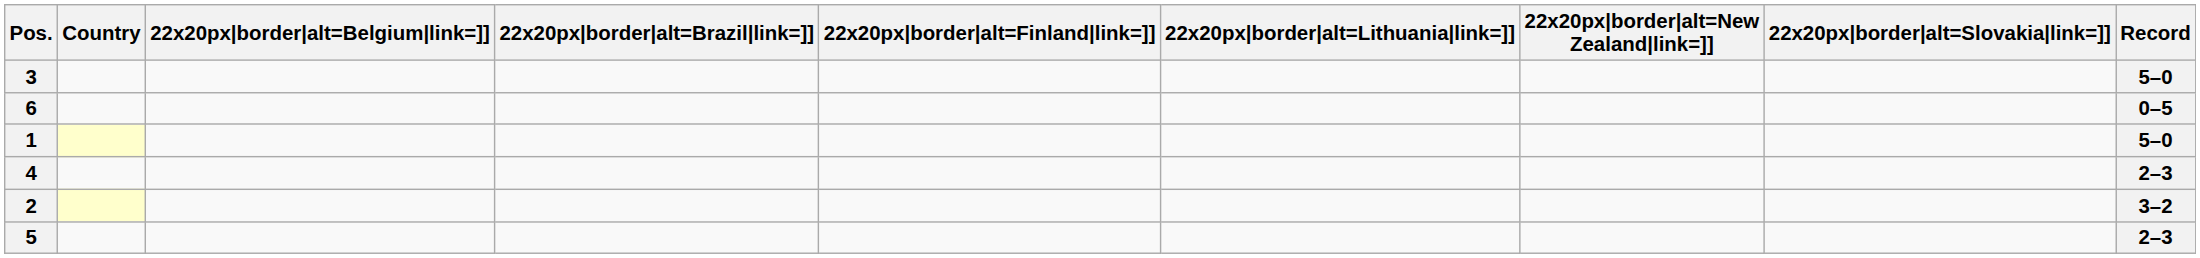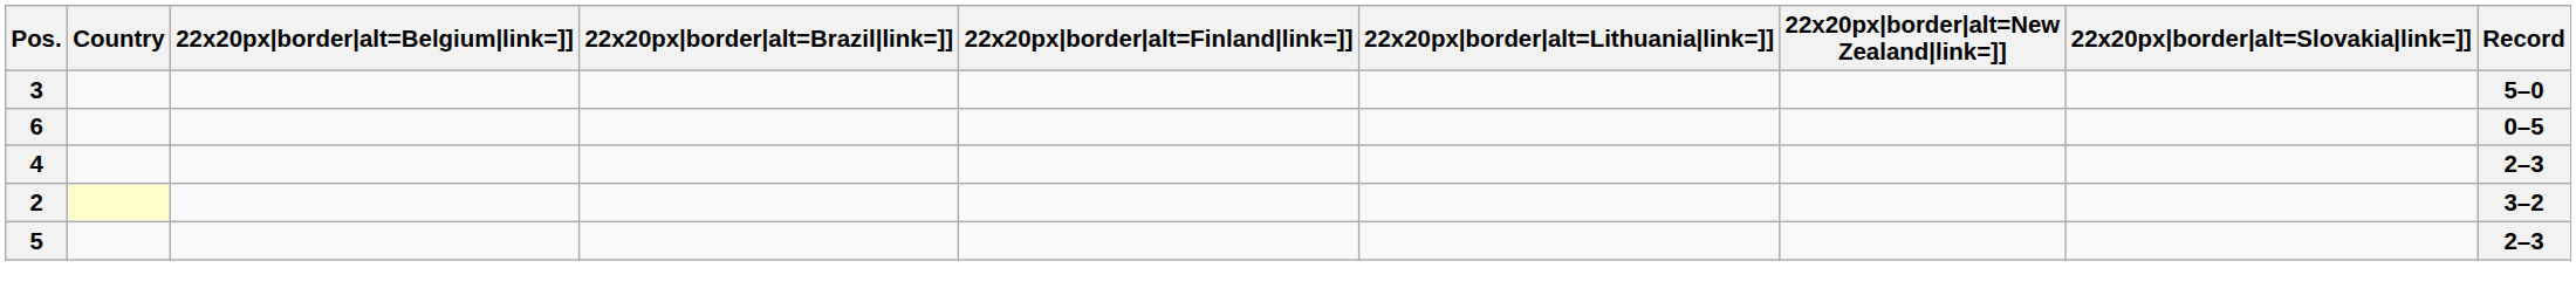 <table class="wikitable sortable nowrap" style="text-align:center; font-size:0.9em;">
 <tr>
 <th>Pos.</th>
 <th>Country</th>
 <th [[Image:>22x20px|border|alt=Belgium|link=]]</th>
 <th [[Image:>22x20px|border|alt=Brazil|link=]]</th>
 <th [[Image:>22x20px|border|alt=Finland|link=]]</th>
 <th [[Image:>22x20px|border|alt=Lithuania|link=]]</th>
 <th [[Image:>22x20px|border|alt=New Zealand|link=]]</th>
 <th [[Image:>22x20px|border|alt=Slovakia|link=]]</th>
 <th>Record</th>
 </tr>
 <tr>
 <th>3</th>
 <td style="text-align:left;"></td>
 <td></td>
 <td></td>
 <td></td>
 <td></td>
 <td></td>
 <td></td>
 <th>5–0</th>
 </tr>
 <tr>
 <th>6</th>
 <td style="text-align:left;"></td>
 <td></td>
 <td></td>
 <td></td>
 <td></td>
 <td></td>
 <td></td>
 <th>0–5</th>
 </tr>
 <tr>
-<th>1</th>
-<td style="text-align:left; background:#ffffcc;"></td>
-<td></td>
-<td></td>
-<td></td>
-<td></td>
-<td></td>
-<td></td>
-<th>5–0</th>
-</tr>
-<tr>
 <th>4</th>
 <td style="text-align:left;"></td>
 <td></td>
 <td></td>
 <td></td>
 <td></td>
 <td></td>
 <td></td>
 <th>2–3</th>
 </tr>
 <tr>
 <th>2</th>
 <td style="text-align:left; background:#ffffcc;"></td>
 <td></td>
 <td></td>
 <td></td>
 <td></td>
 <td></td>
 <td></td>
 <th>3–2</th>
 </tr>
 <tr>
 <th>5</th>
 <td style="text-align:left;"></td>
 <td></td>
 <td></td>
 <td></td>
 <td></td>
 <td></td>
 <td></td>
 <th>2–3</th>
 </tr>
 </table>
